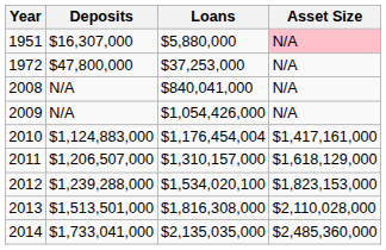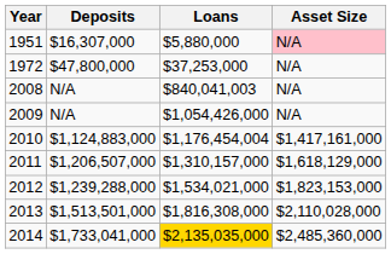 <table class="wikitable" border="1">
 <tr>
 <th>Year</th>
 <th>Deposits</th>
 <th>Loans</th>
 <th>Asset Size</th>
 </tr>
 <tr>
 <td>1951</td>
 <td>$16,307,000</td>
 <td>$5,880,000</td>
 <td style="background: pink;">N/A</td>
 </tr>
 <tr>
 <td>1972</td>
 <td>$47,800,000</td>
 <td>$37,253,000</td>
 <td>N/A</td>
 </tr>
 <tr>
 <td>2008</td>
 <td>N/A</td>
-<td>$840,041,000</td>
+<td>$840,041,003</td>
 <td>N/A</td>
 </tr>
 <tr>
 <td>2009</td>
 <td>N/A</td>
 <td>$1,054,426,000</td>
 <td>N/A</td>
 </tr>
 <tr>
 <td>2010</td>
 <td>$1,124,883,000</td>
 <td>$1,176,454,004</td>
 <td>$1,417,161,000</td>
 </tr>
 <tr>
 <td>2011</td>
 <td>$1,206,507,000</td>
 <td>$1,310,157,000</td>
 <td>$1,618,129,000</td>
 </tr>
 <tr>
 <td>2012</td>
 <td>$1,239,288,000</td>
-<td>$1,534,020,100</td>
+<td>$1,534,021,000</td>
 <td>$1,823,153,000</td>
 </tr>
 <tr>
 <td>2013</td>
 <td>$1,513,501,000</td>
 <td>$1,816,308,000</td>
 <td>$2,110,028,000</td>
 </tr>
 <tr>
 <td>2014</td>
 <td>$1,733,041,000</td>
-<td>$2,135,035,000</td>
+<td style="background: gold;">$2,135,035,000</td>
 <td>$2,485,360,000</td>
 </tr>
 </table>
